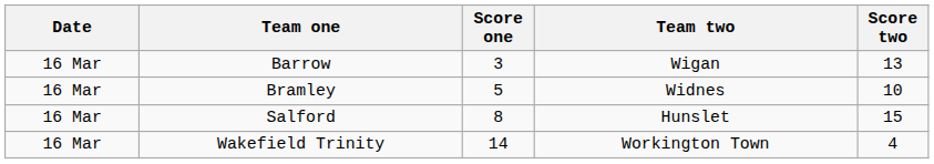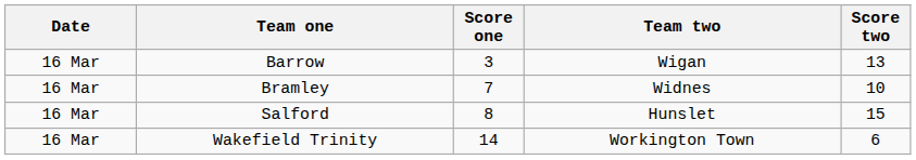 <table class="wikitable" style="text-align: center">
 <tr>
 <th width=100>Date</th>
 <th width=250>Team one</th>
 <th width=50>Score one</th>
 <th width=250>Team two</th>
 <th width=50>Score two</th>
 </tr>
 <tr>
 <td>16 Mar</td>
 <td>Barrow</td>
 <td>3</td>
 <td>Wigan</td>
 <td>13</td>
 </tr>
 <tr>
 <td>16 Mar</td>
 <td>Bramley</td>
-<td>5</td>
+<td>7</td>
 <td>Widnes</td>
 <td>10</td>
 </tr>
 <tr>
 <td>16 Mar</td>
 <td>Salford</td>
 <td>8</td>
 <td>Hunslet</td>
 <td>15</td>
 </tr>
 <tr>
 <td>16 Mar</td>
 <td>Wakefield Trinity</td>
 <td>14</td>
 <td>Workington Town</td>
-<td>4</td>
+<td>6</td>
 </tr>
 </table>
